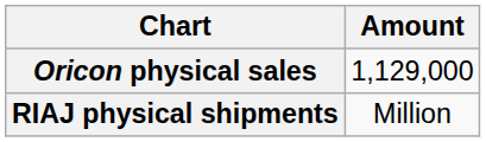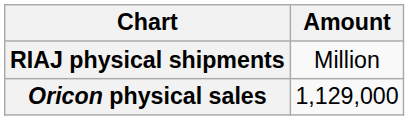 <table class="wikitable plainrowheaders sortable">
 <tr>
 <th>Chart</th>
 <th>Amount</th>
 </tr>
 <tr>
+<th scope="row">RIAJ physical shipments</th>
+<td style="text-align:center;">Million</td>
+</tr>
+<tr>
 <th scope="row"><em>Oricon</em> physical sales</th>
 <td style="text-align:center;">1,129,000</td>
 </tr>
-<tr>
-<th scope="row">RIAJ physical shipments</th>
-<td style="text-align:center;">Million</td>
-</tr>
 </table>
